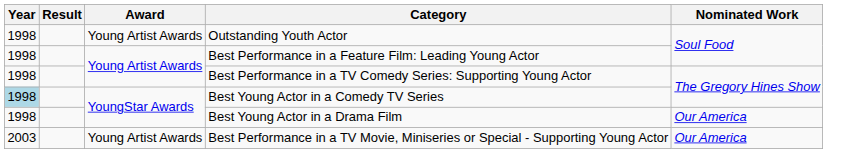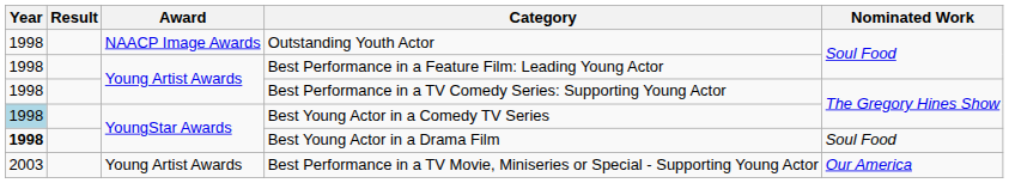 <table Class="wikitable">
 <tr>
 <th>Year</th>
 <th>Result</th>
 <th>Award</th>
 <th>Category</th>
 <th>Nominated Work</th>
 </tr>
 <tr>
 <td>1998</td>
 <td></td>
-<td>Young Artist Awards</td>
+<td><a href='#'>NAACP Image Awards</a></td>
 <td>Outstanding Youth Actor</td>
 <td rowspan=2><em><a href='#'>Soul Food</a></em></td>
 </tr>
 <tr>
 <td>1998</td>
 <td></td>
 <td rowspan=2><a href='#'>Young Artist Awards</a></td>
 <td>Best Performance in a Feature Film: Leading Young Actor</td>
 </tr>
 <tr>
 <td>1998</td>
 <td></td>
 <td>Best Performance in a TV Comedy Series: Supporting Young Actor</td>
 <td rowspan=2><em><a href='#'>The Gregory Hines Show</a></em></td>
 </tr>
 <tr>
 <td style="background: lightblue;">1998</td>
 <td></td>
 <td rowspan=2><a href='#'>YoungStar Awards</a></td>
 <td>Best Young Actor in a Comedy TV Series</td>
 </tr>
 <tr>
-<td>1998</td>
+<td><strong>1998</strong></td>
 <td></td>
 <td>Best Young Actor in a Drama Film</td>
-<td><em><a href='#'>Our America</a></em></td>
+<td><em>Soul Food</em></td>
 </tr>
 <tr>
 <td>2003</td>
 <td></td>
 <td>Young Artist Awards</td>
 <td>Best Performance in a TV Movie, Miniseries or Special - Supporting Young Actor</td>
 <td><em><a href='#'>Our America</a></em></td>
 </tr>
 </table>
